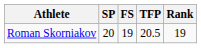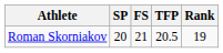 <table class="wikitable" border="1" style="font-size:90%">
 <tr>
 <th>Athlete</th>
 <th>SP</th>
 <th>FS</th>
 <th>TFP</th>
 <th>Rank</th>
 </tr>
 <tr align=center>
 <td align=left><a href='#'>Roman Skorniakov</a></td>
 <td>20</td>
-<td>19</td>
+<td>21</td>
 <td>20.5</td>
 <td>19</td>
 </tr>
 </table>
